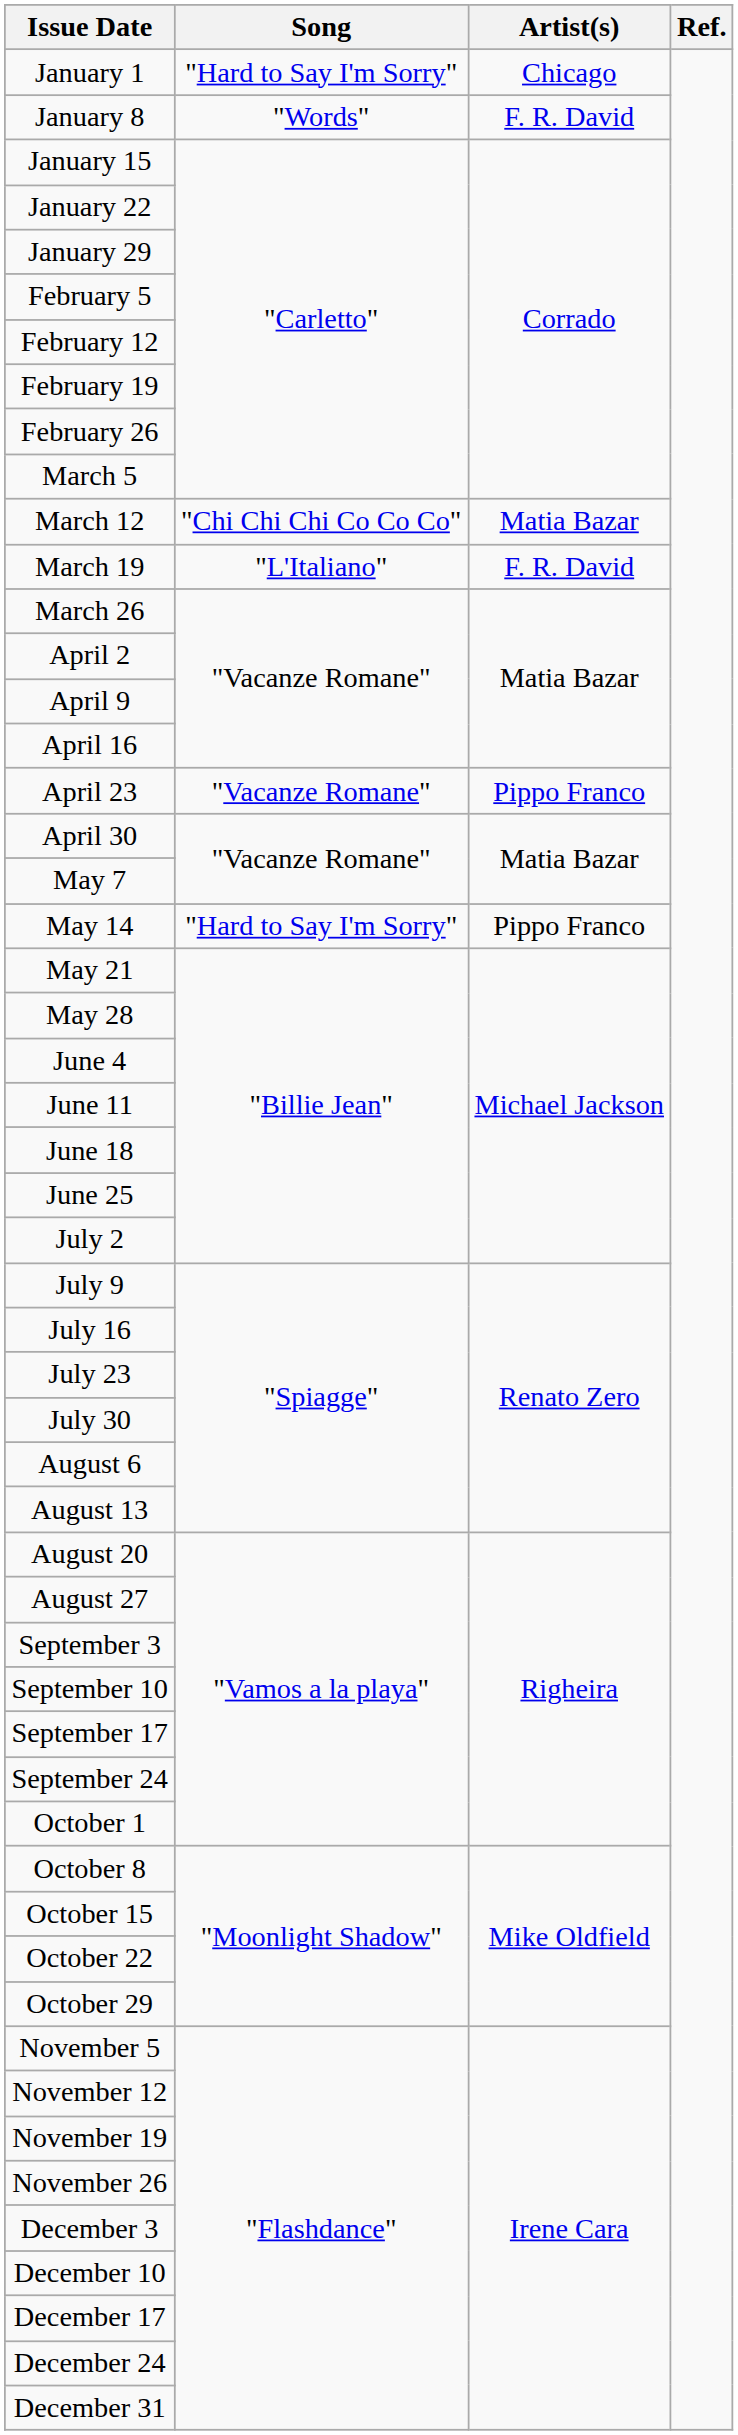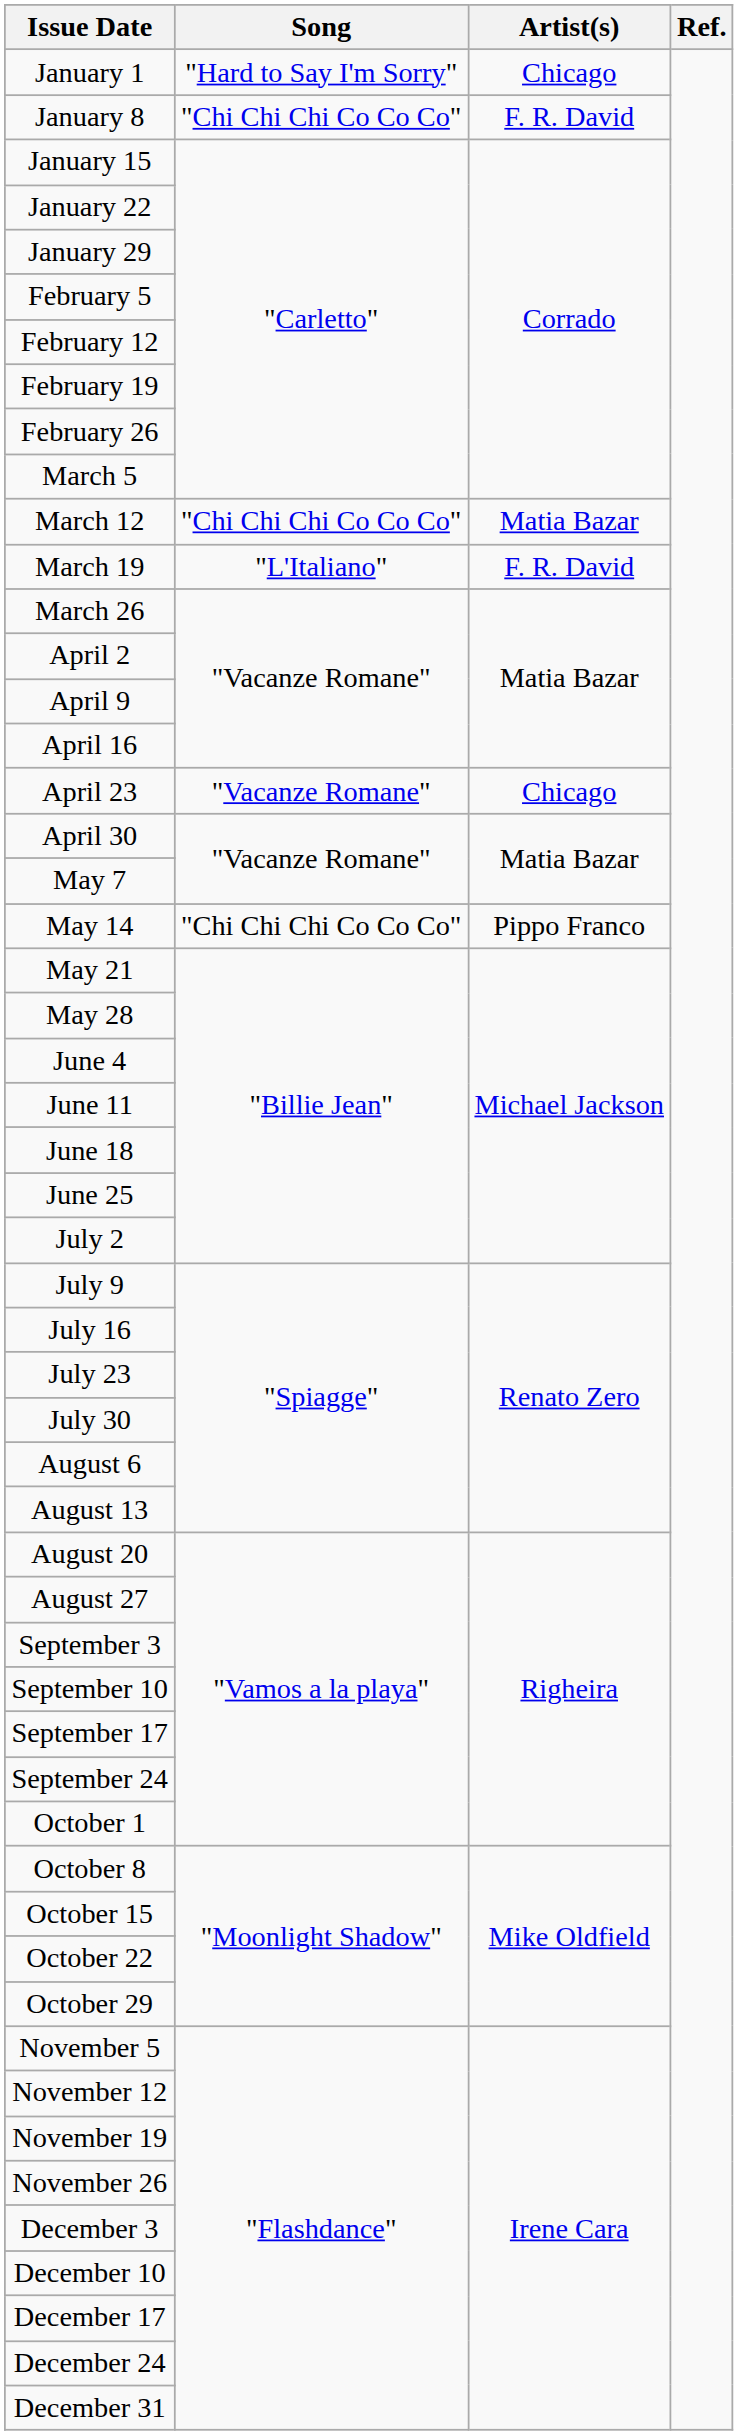 <table class="wikitable plainrowheaders" style="text-align: center;">
 <tr>
 <th>Issue Date</th>
 <th>Song</th>
 <th>Artist(s)</th>
 <th>Ref.</th>
 </tr>
 <tr>
 <td>January 1</td>
 <td>"<a href='#'>Hard to Say I'm Sorry</a>"</td>
 <td><a href='#'>Chicago</a></td>
 <td rowspan="53"></td>
 </tr>
 <tr>
 <td>January 8</td>
-<td>"<a href='#'>Words</a>"</td>
+<td>"<a href='#'>Chi Chi Chi Co Co Co</a>"</td>
 <td><a href='#'>F. R. David</a></td>
 </tr>
 <tr>
 <td>January 15</td>
 <td rowspan="8">"<a href='#'>Carletto</a>"</td>
 <td rowspan="8"><a href='#'>Corrado</a></td>
 </tr>
 <tr>
 <td>January 22</td>
 </tr>
 <tr>
 <td>January 29</td>
 </tr>
 <tr>
 <td>February 5</td>
 </tr>
 <tr>
 <td>February 12</td>
 </tr>
 <tr>
 <td>February 19</td>
 </tr>
 <tr>
 <td>February 26</td>
 </tr>
 <tr>
 <td>March 5</td>
 </tr>
 <tr>
 <td>March 12</td>
 <td>"<a href='#'>Chi Chi Chi Co Co Co</a>"</td>
 <td><a href='#'>Matia Bazar</a></td>
 </tr>
 <tr>
 <td>March 19</td>
 <td>"<a href='#'>L'Italiano</a>"</td>
 <td><a href='#'>F. R. David</a></td>
 </tr>
 <tr>
 <td>March 26</td>
 <td rowspan="4">"Vacanze Romane"</td>
 <td rowspan="4">Matia Bazar</td>
 </tr>
 <tr>
 <td>April 2</td>
 </tr>
 <tr>
 <td>April 9</td>
 </tr>
 <tr>
 <td>April 16</td>
 </tr>
 <tr>
 <td>April 23</td>
 <td>"<a href='#'>Vacanze Romane</a>"</td>
-<td><a href='#'>Pippo Franco</a></td>
+<td><a href='#'>Chicago</a></td>
 </tr>
 <tr>
 <td>April 30</td>
 <td rowspan="2">"Vacanze Romane"</td>
 <td rowspan="2">Matia Bazar</td>
 </tr>
 <tr>
 <td>May 7</td>
 </tr>
 <tr>
 <td>May 14</td>
-<td>"<a href='#'>Hard to Say I'm Sorry</a>"</td>
+<td>"Chi Chi Chi Co Co Co"</td>
 <td>Pippo Franco</td>
 </tr>
 <tr>
 <td>May 21</td>
 <td rowspan="7">"<a href='#'>Billie Jean</a>"</td>
 <td rowspan="7"><a href='#'>Michael Jackson</a></td>
 </tr>
 <tr>
 <td>May 28</td>
 </tr>
 <tr>
 <td>June 4</td>
 </tr>
 <tr>
 <td>June 11</td>
 </tr>
 <tr>
 <td>June 18</td>
 </tr>
 <tr>
 <td>June 25</td>
 </tr>
 <tr>
 <td>July 2</td>
 </tr>
 <tr>
 <td>July 9</td>
 <td rowspan="6">"<a href='#'>Spiagge</a>"</td>
 <td rowspan="6"><a href='#'>Renato Zero</a></td>
 </tr>
 <tr>
 <td>July 16</td>
 </tr>
 <tr>
 <td>July 23</td>
 </tr>
 <tr>
 <td>July 30</td>
 </tr>
 <tr>
 <td>August 6</td>
 </tr>
 <tr>
 <td>August 13</td>
 </tr>
 <tr>
 <td>August 20</td>
 <td rowspan="7">"<a href='#'>Vamos a la playa</a>"</td>
 <td rowspan="7"><a href='#'>Righeira</a></td>
 </tr>
 <tr>
 <td>August 27</td>
 </tr>
 <tr>
 <td>September 3</td>
 </tr>
 <tr>
 <td>September 10</td>
 </tr>
 <tr>
 <td>September 17</td>
 </tr>
 <tr>
 <td>September 24</td>
 </tr>
 <tr>
 <td>October 1</td>
 </tr>
 <tr>
 <td>October 8</td>
 <td rowspan="4">"<a href='#'>Moonlight Shadow</a>"</td>
 <td rowspan="4"><a href='#'>Mike Oldfield</a></td>
 </tr>
 <tr>
 <td>October 15</td>
 </tr>
 <tr>
 <td>October 22</td>
 </tr>
 <tr>
 <td>October 29</td>
 </tr>
 <tr>
 <td>November 5</td>
 <td rowspan="9">"<a href='#'>Flashdance</a>"</td>
 <td rowspan="9"><a href='#'>Irene Cara</a></td>
 </tr>
 <tr>
 <td>November 12</td>
 </tr>
 <tr>
 <td>November 19</td>
 </tr>
 <tr>
 <td>November 26</td>
 </tr>
 <tr>
 <td>December 3</td>
 </tr>
 <tr>
 <td>December 10</td>
 </tr>
 <tr>
 <td>December 17</td>
 </tr>
 <tr>
 <td>December 24</td>
 </tr>
 <tr>
 <td>December 31</td>
 </tr>
 </table>
